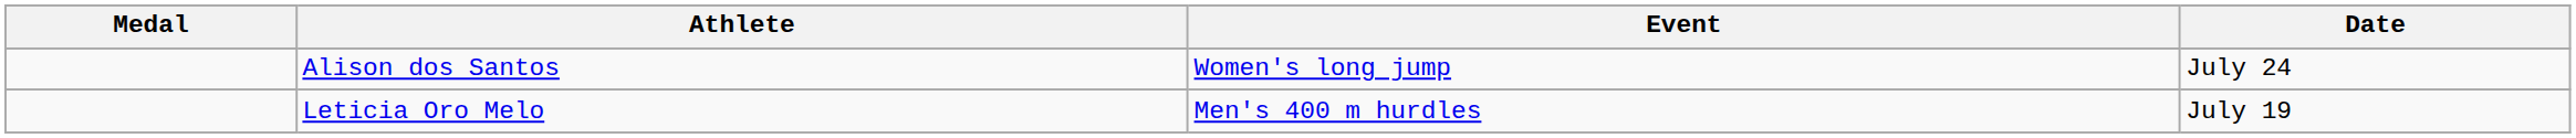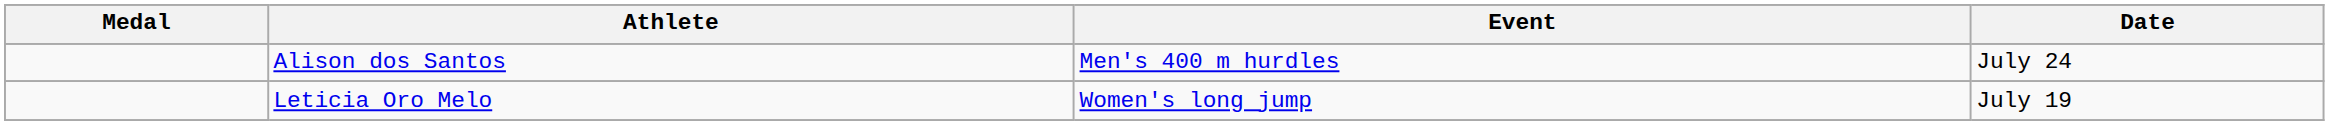 <table class="wikitable" style="font-size:90%" width=60%>
 <tr>
 <th>Medal</th>
 <th>Athlete</th>
 <th>Event</th>
 <th>Date</th>
 </tr>
 <tr>
 <td></td>
 <td><a href='#'>Alison dos Santos</a></td>
-<td><a href='#'>Women's long jump</a></td>
+<td><a href='#'>Men's 400 m hurdles</a></td>
 <td>July 24</td>
 </tr>
 <tr>
 <td></td>
 <td><a href='#'>Leticia Oro Melo</a></td>
-<td><a href='#'>Men's 400 m hurdles</a></td>
+<td><a href='#'>Women's long jump</a></td>
 <td>July 19</td>
 </tr>
 </table>
